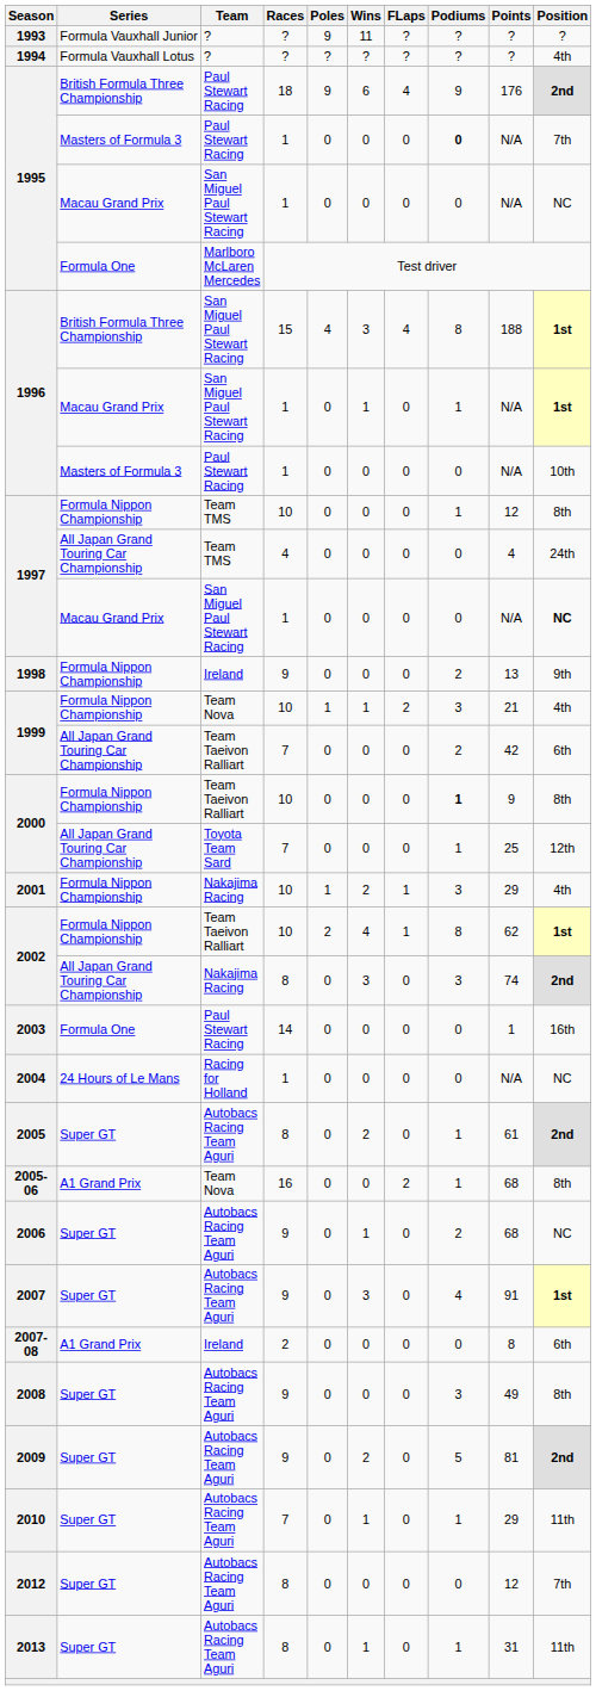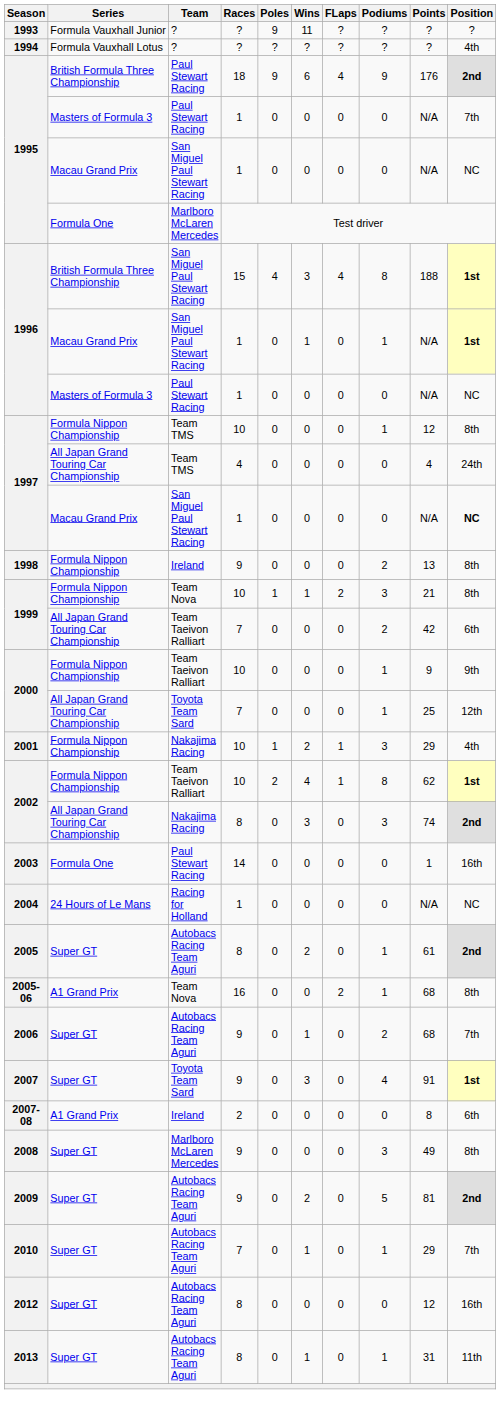 <table class="wikitable" style="font-size: 90%; text-align:center">
 <tr>
 <th>Season</th>
 <th>Series</th>
 <th>Team</th>
 <th>Races</th>
 <th>Poles</th>
 <th>Wins</th>
 <th>FLaps</th>
 <th>Podiums</th>
 <th>Points</th>
 <th>Position</th>
 </tr>
 <tr>
 <th>1993</th>
 <td align=left nowrap>Formula Vauxhall Junior</td>
 <td align=left nowrap>?</td>
 <td>?</td>
 <td>9</td>
 <td>11</td>
 <td>?</td>
 <td>?</td>
 <td>?</td>
 <td>?</td>
 </tr>
 <tr>
 <th>1994</th>
 <td align=left nowrap>Formula Vauxhall Lotus</td>
 <td align=left nowrap>?</td>
 <td>?</td>
 <td>?</td>
 <td>?</td>
 <td>?</td>
 <td>?</td>
 <td>?</td>
 <td>4th</td>
 </tr>
 <tr>
 <th rowspan=4>1995</th>
 <td align=left><a href='#'>British Formula Three Championship</a></td>
 <td align=left><a href='#'>Paul Stewart Racing</a></td>
 <td>18</td>
 <td>9</td>
 <td>6</td>
 <td>4</td>
 <td>9</td>
 <td>176</td>
 <td style="background:#DFDFDF;"><strong>2nd</strong></td>
 </tr>
 <tr>
 <td align=left><a href='#'>Masters of Formula 3</a></td>
 <td align=left><a href='#'>Paul Stewart Racing</a></td>
 <td>1</td>
 <td>0</td>
 <td>0</td>
 <td>0</td>
-<td><strong>0</strong></td>
+<td>0</td>
 <td>N/A</td>
 <td>7th</td>
 </tr>
 <tr>
 <td align=left><a href='#'>Macau Grand Prix</a></td>
 <td align=left><a href='#'>San Miguel</a> <a href='#'>Paul Stewart Racing</a></td>
 <td>1</td>
 <td>0</td>
 <td>0</td>
 <td>0</td>
 <td>0</td>
 <td>N/A</td>
 <td>NC</td>
 </tr>
 <tr>
 <td align=left><a href='#'>Formula One</a></td>
 <td align=left><a href='#'>Marlboro McLaren Mercedes</a></td>
 <td colspan="7">Test driver</td>
 </tr>
 <tr>
 <th rowspan=3>1996</th>
 <td align=left><a href='#'>British Formula Three Championship</a></td>
 <td align=left><a href='#'>San Miguel</a> <a href='#'>Paul Stewart Racing</a></td>
 <td>15</td>
 <td>4</td>
 <td>3</td>
 <td>4</td>
 <td>8</td>
 <td>188</td>
 <td style="background:#FFFFBF;"><strong>1st</strong></td>
 </tr>
 <tr>
 <td align=left><a href='#'>Macau Grand Prix</a></td>
 <td align=left><a href='#'>San Miguel</a> <a href='#'>Paul Stewart Racing</a></td>
 <td>1</td>
 <td>0</td>
 <td>1</td>
 <td>0</td>
 <td>1</td>
 <td>N/A</td>
 <td style="background:#FFFFBF;"><strong>1st</strong></td>
 </tr>
 <tr>
 <td align=left><a href='#'>Masters of Formula 3</a></td>
 <td align=left><a href='#'>Paul Stewart Racing</a></td>
 <td>1</td>
 <td>0</td>
 <td>0</td>
 <td>0</td>
 <td>0</td>
 <td>N/A</td>
-<td>10th</td>
+<td>NC</td>
 </tr>
 <tr>
 <th rowspan=3>1997</th>
 <td align=left><a href='#'>Formula Nippon Championship</a></td>
 <td align=left>Team TMS</td>
 <td>10</td>
 <td>0</td>
 <td>0</td>
 <td>0</td>
 <td>1</td>
 <td>12</td>
 <td>8th</td>
 </tr>
 <tr>
 <td align=left><a href='#'>All Japan Grand Touring Car Championship</a></td>
 <td align=left>Team TMS</td>
 <td>4</td>
 <td>0</td>
 <td>0</td>
 <td>0</td>
 <td>0</td>
 <td>4</td>
 <td>24th</td>
 </tr>
 <tr>
 <td align=left><a href='#'>Macau Grand Prix</a></td>
 <td align=left><a href='#'>San Miguel</a> <a href='#'>Paul Stewart Racing</a></td>
 <td>1</td>
 <td>0</td>
 <td>0</td>
 <td>0</td>
 <td>0</td>
 <td>N/A</td>
 <td><strong>NC</strong></td>
 </tr>
 <tr>
 <th rowspan=1>1998</th>
 <td align=left><a href='#'>Formula Nippon Championship</a></td>
 <td align=left><a href='#'>Ireland</a></td>
 <td>9</td>
 <td>0</td>
 <td>0</td>
 <td>0</td>
 <td>2</td>
 <td>13</td>
-<td>9th</td>
+<td>8th</td>
 </tr>
 <tr>
 <th rowspan=2>1999</th>
 <td align=left><a href='#'>Formula Nippon Championship</a></td>
 <td align=left>Team Nova</td>
 <td>10</td>
 <td>1</td>
 <td>1</td>
 <td>2</td>
 <td>3</td>
 <td>21</td>
-<td>4th</td>
+<td>8th</td>
 </tr>
 <tr>
 <td align=left><a href='#'>All Japan Grand Touring Car Championship</a></td>
 <td align=left>Team Taeivon Ralliart</td>
 <td>7</td>
 <td>0</td>
 <td>0</td>
 <td>0</td>
 <td>2</td>
 <td>42</td>
 <td>6th</td>
 </tr>
 <tr>
 <th rowspan=2>2000</th>
 <td align=left><a href='#'>Formula Nippon Championship</a></td>
 <td align=left>Team Taeivon Ralliart</td>
 <td>10</td>
 <td>0</td>
 <td>0</td>
 <td>0</td>
-<td><strong>1</strong></td>
+<td>1</td>
 <td>9</td>
-<td>8th</td>
+<td>9th</td>
 </tr>
 <tr>
 <td align=left><a href='#'>All Japan Grand Touring Car Championship</a></td>
 <td align=left><a href='#'>Toyota Team Sard</a></td>
 <td>7</td>
 <td>0</td>
 <td>0</td>
 <td>0</td>
 <td>1</td>
 <td>25</td>
 <td>12th</td>
 </tr>
 <tr>
 <th rowspan=1>2001</th>
 <td align=left><a href='#'>Formula Nippon Championship</a></td>
 <td align=left><a href='#'>Nakajima Racing</a></td>
 <td>10</td>
 <td>1</td>
 <td>2</td>
 <td>1</td>
 <td>3</td>
 <td>29</td>
 <td>4th</td>
 </tr>
 <tr>
 <th rowspan=2>2002</th>
 <td align=left><a href='#'>Formula Nippon Championship</a></td>
 <td align=left>Team Taeivon Ralliart</td>
 <td>10</td>
 <td>2</td>
 <td>4</td>
 <td>1</td>
 <td>8</td>
 <td>62</td>
 <td style="background:#FFFFBF;"><strong>1st</strong></td>
 </tr>
 <tr>
 <td align=left><a href='#'>All Japan Grand Touring Car Championship</a></td>
 <td align=left><a href='#'>Nakajima Racing</a></td>
 <td>8</td>
 <td>0</td>
 <td>3</td>
 <td>0</td>
 <td>3</td>
 <td>74</td>
 <td style="background:#DFDFDF;"><strong>2nd</strong></td>
 </tr>
 <tr>
 <th rowspan=1>2003</th>
 <td align=left><a href='#'>Formula One</a></td>
 <td align=left><a href='#'>Paul Stewart Racing</a></td>
 <td>14</td>
 <td>0</td>
 <td>0</td>
 <td>0</td>
 <td>0</td>
 <td>1</td>
 <td>16th</td>
 </tr>
 <tr>
 <th rowspan=1>2004</th>
 <td align=left><a href='#'>24 Hours of Le Mans</a></td>
 <td align=left><a href='#'>Racing for Holland</a></td>
 <td>1</td>
 <td>0</td>
 <td>0</td>
 <td>0</td>
 <td>0</td>
 <td>N/A</td>
 <td>NC</td>
 </tr>
 <tr>
 <th rowspan=1>2005</th>
 <td align=left><a href='#'>Super GT</a></td>
 <td align=left><a href='#'>Autobacs Racing Team Aguri</a></td>
 <td>8</td>
 <td>0</td>
 <td>2</td>
 <td>0</td>
 <td>1</td>
 <td>61</td>
 <td style="background:#DFDFDF;"><strong>2nd</strong></td>
 </tr>
 <tr>
 <th rowspan=1>2005-06</th>
 <td align=left><a href='#'>A1 Grand Prix</a></td>
 <td align=left>Team Nova</td>
 <td>16</td>
 <td>0</td>
 <td>0</td>
 <td>2</td>
 <td>1</td>
 <td>68</td>
 <td>8th</td>
 </tr>
 <tr>
 <th rowspan=1>2006</th>
 <td align=left><a href='#'>Super GT</a></td>
 <td align=left><a href='#'>Autobacs Racing Team Aguri</a></td>
 <td>9</td>
 <td>0</td>
 <td>1</td>
 <td>0</td>
 <td>2</td>
 <td>68</td>
-<td>NC</td>
+<td>7th</td>
 </tr>
 <tr>
 <th rowspan=1>2007</th>
 <td align=left><a href='#'>Super GT</a></td>
-<td align=left><a href='#'>Autobacs Racing Team Aguri</a></td>
+<td align=left><a href='#'>Toyota Team Sard</a></td>
 <td>9</td>
 <td>0</td>
 <td>3</td>
 <td>0</td>
 <td>4</td>
 <td>91</td>
 <td style="background:#FFFFBF;"><strong>1st</strong></td>
 </tr>
 <tr>
 <th rowspan=1>2007-08</th>
 <td align=left><a href='#'>A1 Grand Prix</a></td>
 <td align=left><a href='#'>Ireland</a></td>
 <td>2</td>
 <td>0</td>
 <td>0</td>
 <td>0</td>
 <td>0</td>
 <td>8</td>
 <td>6th</td>
 </tr>
 <tr>
 <th rowspan=1>2008</th>
 <td align=left><a href='#'>Super GT</a></td>
-<td align=left><a href='#'>Autobacs Racing Team Aguri</a></td>
+<td align=left><a href='#'>Marlboro McLaren Mercedes</a></td>
 <td>9</td>
 <td>0</td>
 <td>0</td>
 <td>0</td>
 <td>3</td>
 <td>49</td>
 <td>8th</td>
 </tr>
 <tr>
 <th rowspan=1>2009</th>
 <td align=left><a href='#'>Super GT</a></td>
 <td align=left><a href='#'>Autobacs Racing Team Aguri</a></td>
 <td>9</td>
 <td>0</td>
 <td>2</td>
 <td>0</td>
 <td>5</td>
 <td>81</td>
 <td style="background:#DFDFDF;"><strong>2nd</strong></td>
 </tr>
 <tr>
 <th rowspan=1>2010</th>
 <td align=left><a href='#'>Super GT</a></td>
 <td align=left><a href='#'>Autobacs Racing Team Aguri</a></td>
 <td>7</td>
 <td>0</td>
 <td>1</td>
 <td>0</td>
 <td>1</td>
 <td>29</td>
-<td>11th</td>
+<td>7th</td>
 </tr>
 <tr>
 <th rowspan=1>2012</th>
 <td align=left><a href='#'>Super GT</a></td>
 <td align=left><a href='#'>Autobacs Racing Team Aguri</a></td>
 <td>8</td>
 <td>0</td>
 <td>0</td>
 <td>0</td>
 <td>0</td>
 <td>12</td>
-<td>7th</td>
+<td>16th</td>
 </tr>
 <tr>
 <th rowspan=1>2013</th>
 <td align=left><a href='#'>Super GT</a></td>
 <td align=left><a href='#'>Autobacs Racing Team Aguri</a></td>
 <td>8</td>
 <td>0</td>
 <td>1</td>
 <td>0</td>
 <td>1</td>
 <td>31</td>
 <td>11th</td>
 </tr>
 <tr>
 <th colspan="10"></th>
 </tr>
 </table>
